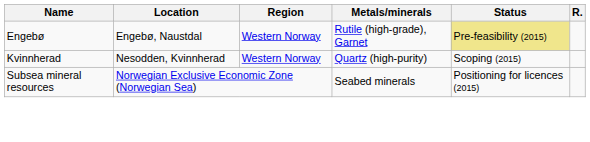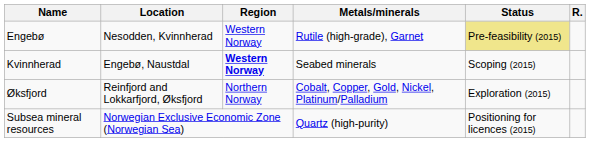 <table class="wikitable sortable">
 <tr>
 <th>Name</th>
 <th>Location</th>
 <th>Region</th>
 <th>Metals/minerals</th>
 <th>Status</th>
 <th>R.</th>
 </tr>
 <tr>
 <td>Engebø</td>
-<td>Engebø, Naustdal</td>
+<td>Nesodden, Kvinnherad</td>
 <td><a href='#'>Western Norway</a></td>
 <td><a href='#'>Rutile</a> (high-grade), <a href='#'>Garnet</a></td>
 <td style="background: khaki;">Pre-feasibility <small>(2015)</small></td>
 <td></td>
 </tr>
 <tr>
 <td>Kvinnherad</td>
-<td>Nesodden, Kvinnherad</td>
-<td><a href='#'>Western Norway</a></td>
-<td><a href='#'>Quartz</a> (high-purity)</td>
+<td>Engebø, Naustdal</td>
+<td><strong><a href='#'>Western Norway</a></strong></td>
+<td>Seabed minerals</td>
 <td>Scoping <small>(2015)</small></td>
+<td></td>
+</tr>
+<tr>
+<td>Øksfjord</td>
+<td>Reinfjord and Lokkarfjord, Øksfjord</td>
+<td><a href='#'>Northern Norway</a></td>
+<td><a href='#'>Cobalt</a>, <a href='#'>Copper</a>, <a href='#'>Gold</a>, <a href='#'>Nickel</a>, <a href='#'>Platinum</a>/<a href='#'>Palladium</a></td>
+<td>Exploration <small>(2015)</small></td>
 <td></td>
 </tr>
 <tr>
 <td>Subsea mineral resources</td>
 <td colspan=2><a href='#'>Norwegian Exclusive Economic Zone</a> (<a href='#'>Norwegian Sea</a>)</td>
-<td>Seabed minerals</td>
+<td><a href='#'>Quartz</a> (high-purity)</td>
 <td>Positioning for licences <small>(2015)</small></td>
 <td></td>
 </tr>
 </table>
